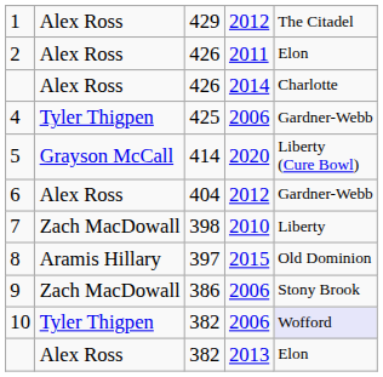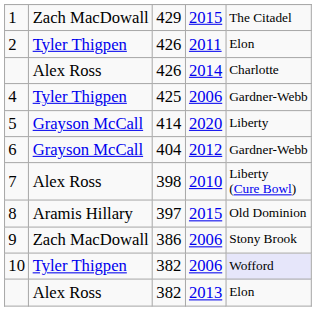 <table class="wikitable">
 <tr>
 </tr>
 <tr>
 <td>1</td>
-<td>Alex Ross</td>
+<td>Zach MacDowall</td>
 <td><abbr>429</abbr></td>
-<td><a href='#'>2012</a></td>
+<td><a href='#'>2015</a></td>
 <td style="font-size:80%;">The Citadel</td>
 </tr>
 <tr>
 <td>2</td>
-<td>Alex Ross</td>
+<td><a href='#'>Tyler Thigpen</a></td>
 <td><abbr>426</abbr></td>
 <td><a href='#'>2011</a></td>
 <td style="font-size:80%;">Elon</td>
 </tr>
 <tr>
 <td></td>
 <td>Alex Ross</td>
 <td><abbr>426</abbr></td>
 <td><a href='#'>2014</a></td>
 <td style="font-size:80%;">Charlotte</td>
 </tr>
 <tr>
 <td>4</td>
 <td><a href='#'>Tyler Thigpen</a></td>
 <td><abbr>425</abbr></td>
 <td><a href='#'>2006</a></td>
 <td style="font-size:80%;">Gardner-Webb</td>
 </tr>
 <tr>
 <td>5</td>
 <td><a href='#'>Grayson McCall</a></td>
 <td><abbr>414</abbr></td>
 <td><a href='#'>2020</a></td>
-<td style="font-size:80%;">Liberty<br>(<a href='#'>Cure Bowl</a>)</td>
+<td style="font-size:80%;">Liberty</td>
 </tr>
 <tr>
 <td>6</td>
-<td>Alex Ross</td>
+<td><a href='#'>Grayson McCall</a></td>
 <td><abbr>404</abbr></td>
 <td><a href='#'>2012</a></td>
 <td style="font-size:80%;">Gardner-Webb</td>
 </tr>
 <tr>
 <td>7</td>
-<td>Zach MacDowall</td>
+<td>Alex Ross</td>
 <td><abbr>398</abbr></td>
 <td><a href='#'>2010</a></td>
-<td style="font-size:80%;">Liberty</td>
+<td style="font-size:80%;">Liberty<br>(<a href='#'>Cure Bowl</a>)</td>
 </tr>
 <tr>
 <td>8</td>
 <td>Aramis Hillary</td>
 <td><abbr>397</abbr></td>
 <td><a href='#'>2015</a></td>
 <td style="font-size:80%;">Old Dominion</td>
 </tr>
 <tr>
 <td>9</td>
 <td>Zach MacDowall</td>
 <td><abbr>386</abbr></td>
 <td><a href='#'>2006</a></td>
 <td style="font-size:80%;">Stony Brook</td>
 </tr>
 <tr>
 <td>10</td>
 <td><a href='#'>Tyler Thigpen</a></td>
 <td><abbr>382</abbr></td>
 <td><a href='#'>2006</a></td>
 <td style="background: lavender; font-size:80%;">Wofford</td>
 </tr>
 <tr>
 <td></td>
 <td>Alex Ross</td>
 <td><abbr>382</abbr></td>
 <td><a href='#'>2013</a></td>
 <td style="font-size:80%;">Elon</td>
 </tr>
 </table>
